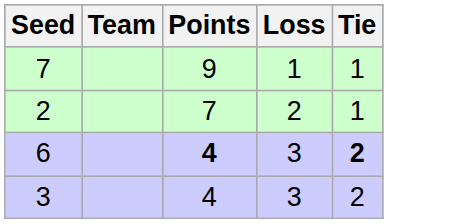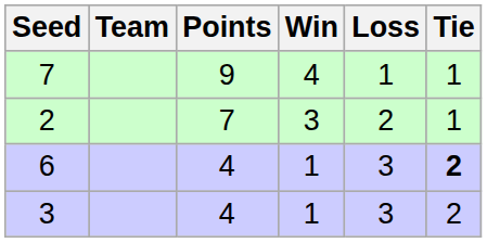 <table class=wikitable style=text-align:center>
 <tr>
 <th>Seed</th>
 <th>Team</th>
 <th>Points</th>
+<th>Win</th>
 <th>Loss</th>
 <th>Tie</th>
 </tr>
 <tr style="background:#ccffcc;">
 <td>7</td>
 <td align=left></td>
 <td>9</td>
+<td>4</td>
 <td>1</td>
 <td>1</td>
 </tr>
 <tr style="background:#ccffcc;">
 <td>2</td>
 <td align=left></td>
 <td>7</td>
+<td>3</td>
 <td>2</td>
 <td>1</td>
 </tr>
 <tr style="background:#ccccff;">
 <td>6</td>
 <td align=left></td>
-<td><strong>4</strong></td>
+<td>4</td>
+<td>1</td>
 <td>3</td>
 <td><strong>2</strong></td>
 </tr>
 <tr style="background:#ccccff;">
 <td>3</td>
 <td align=left></td>
 <td>4</td>
+<td>1</td>
 <td>3</td>
 <td>2</td>
 </tr>
 </table>
